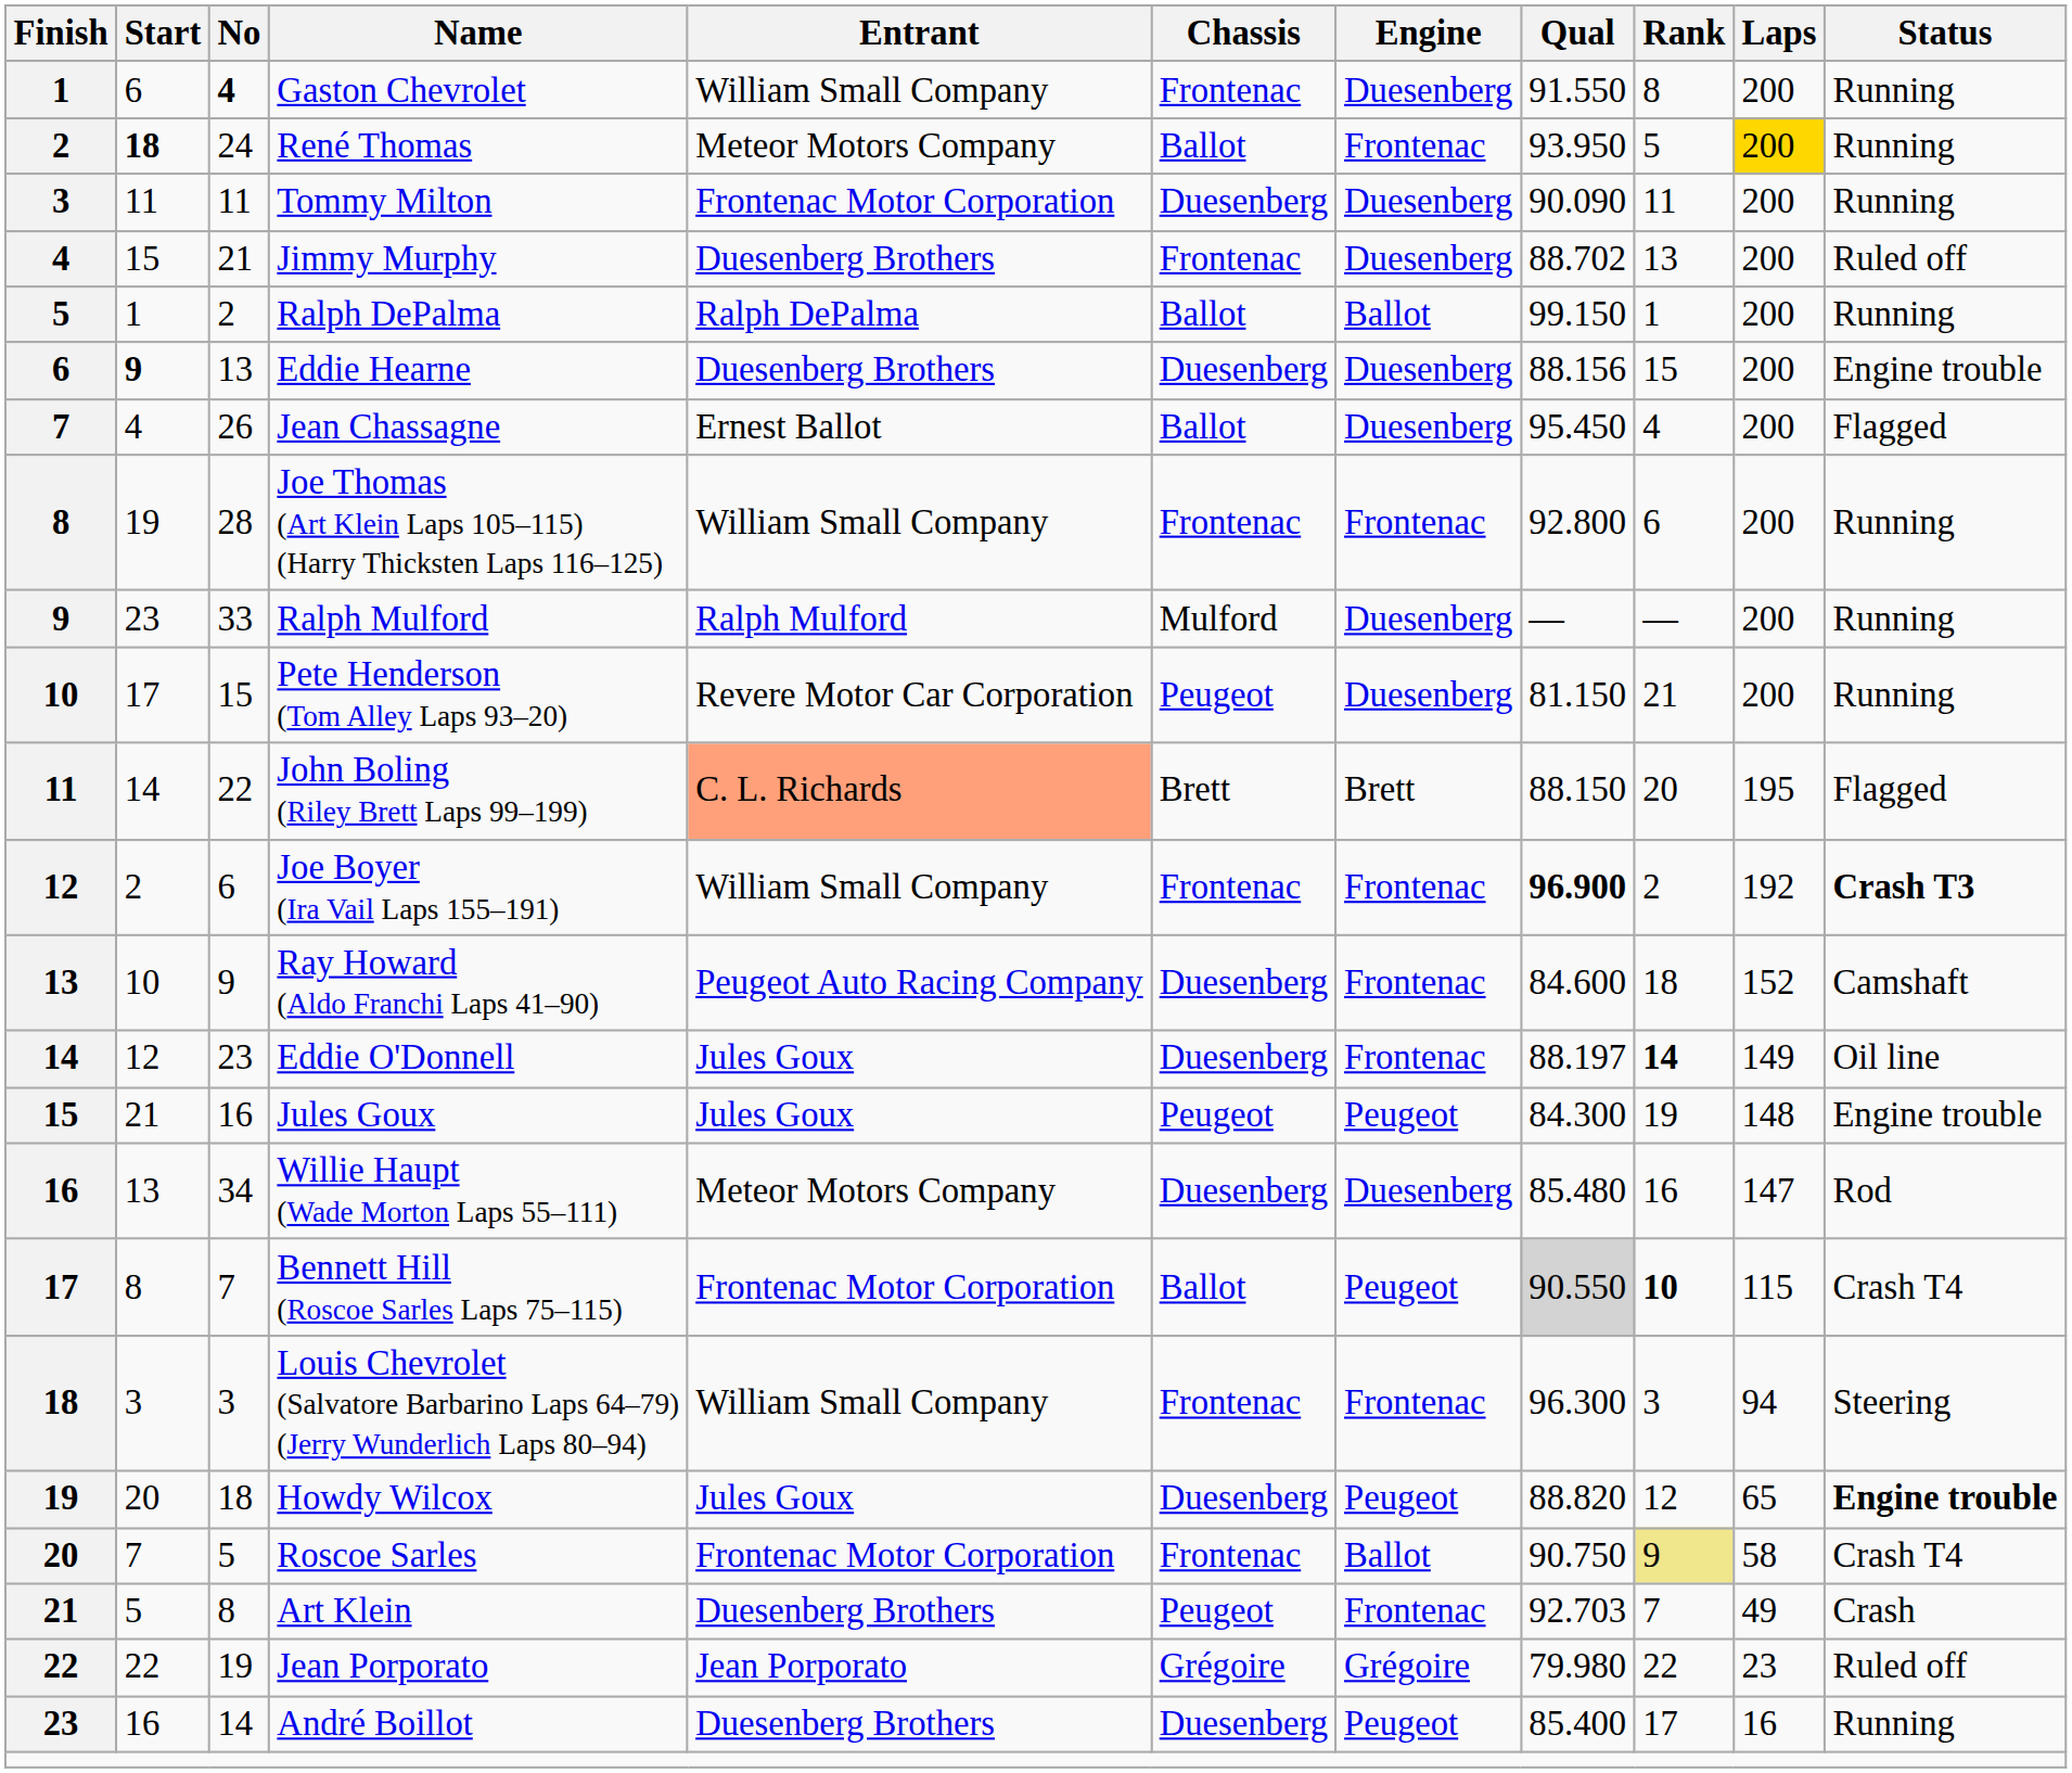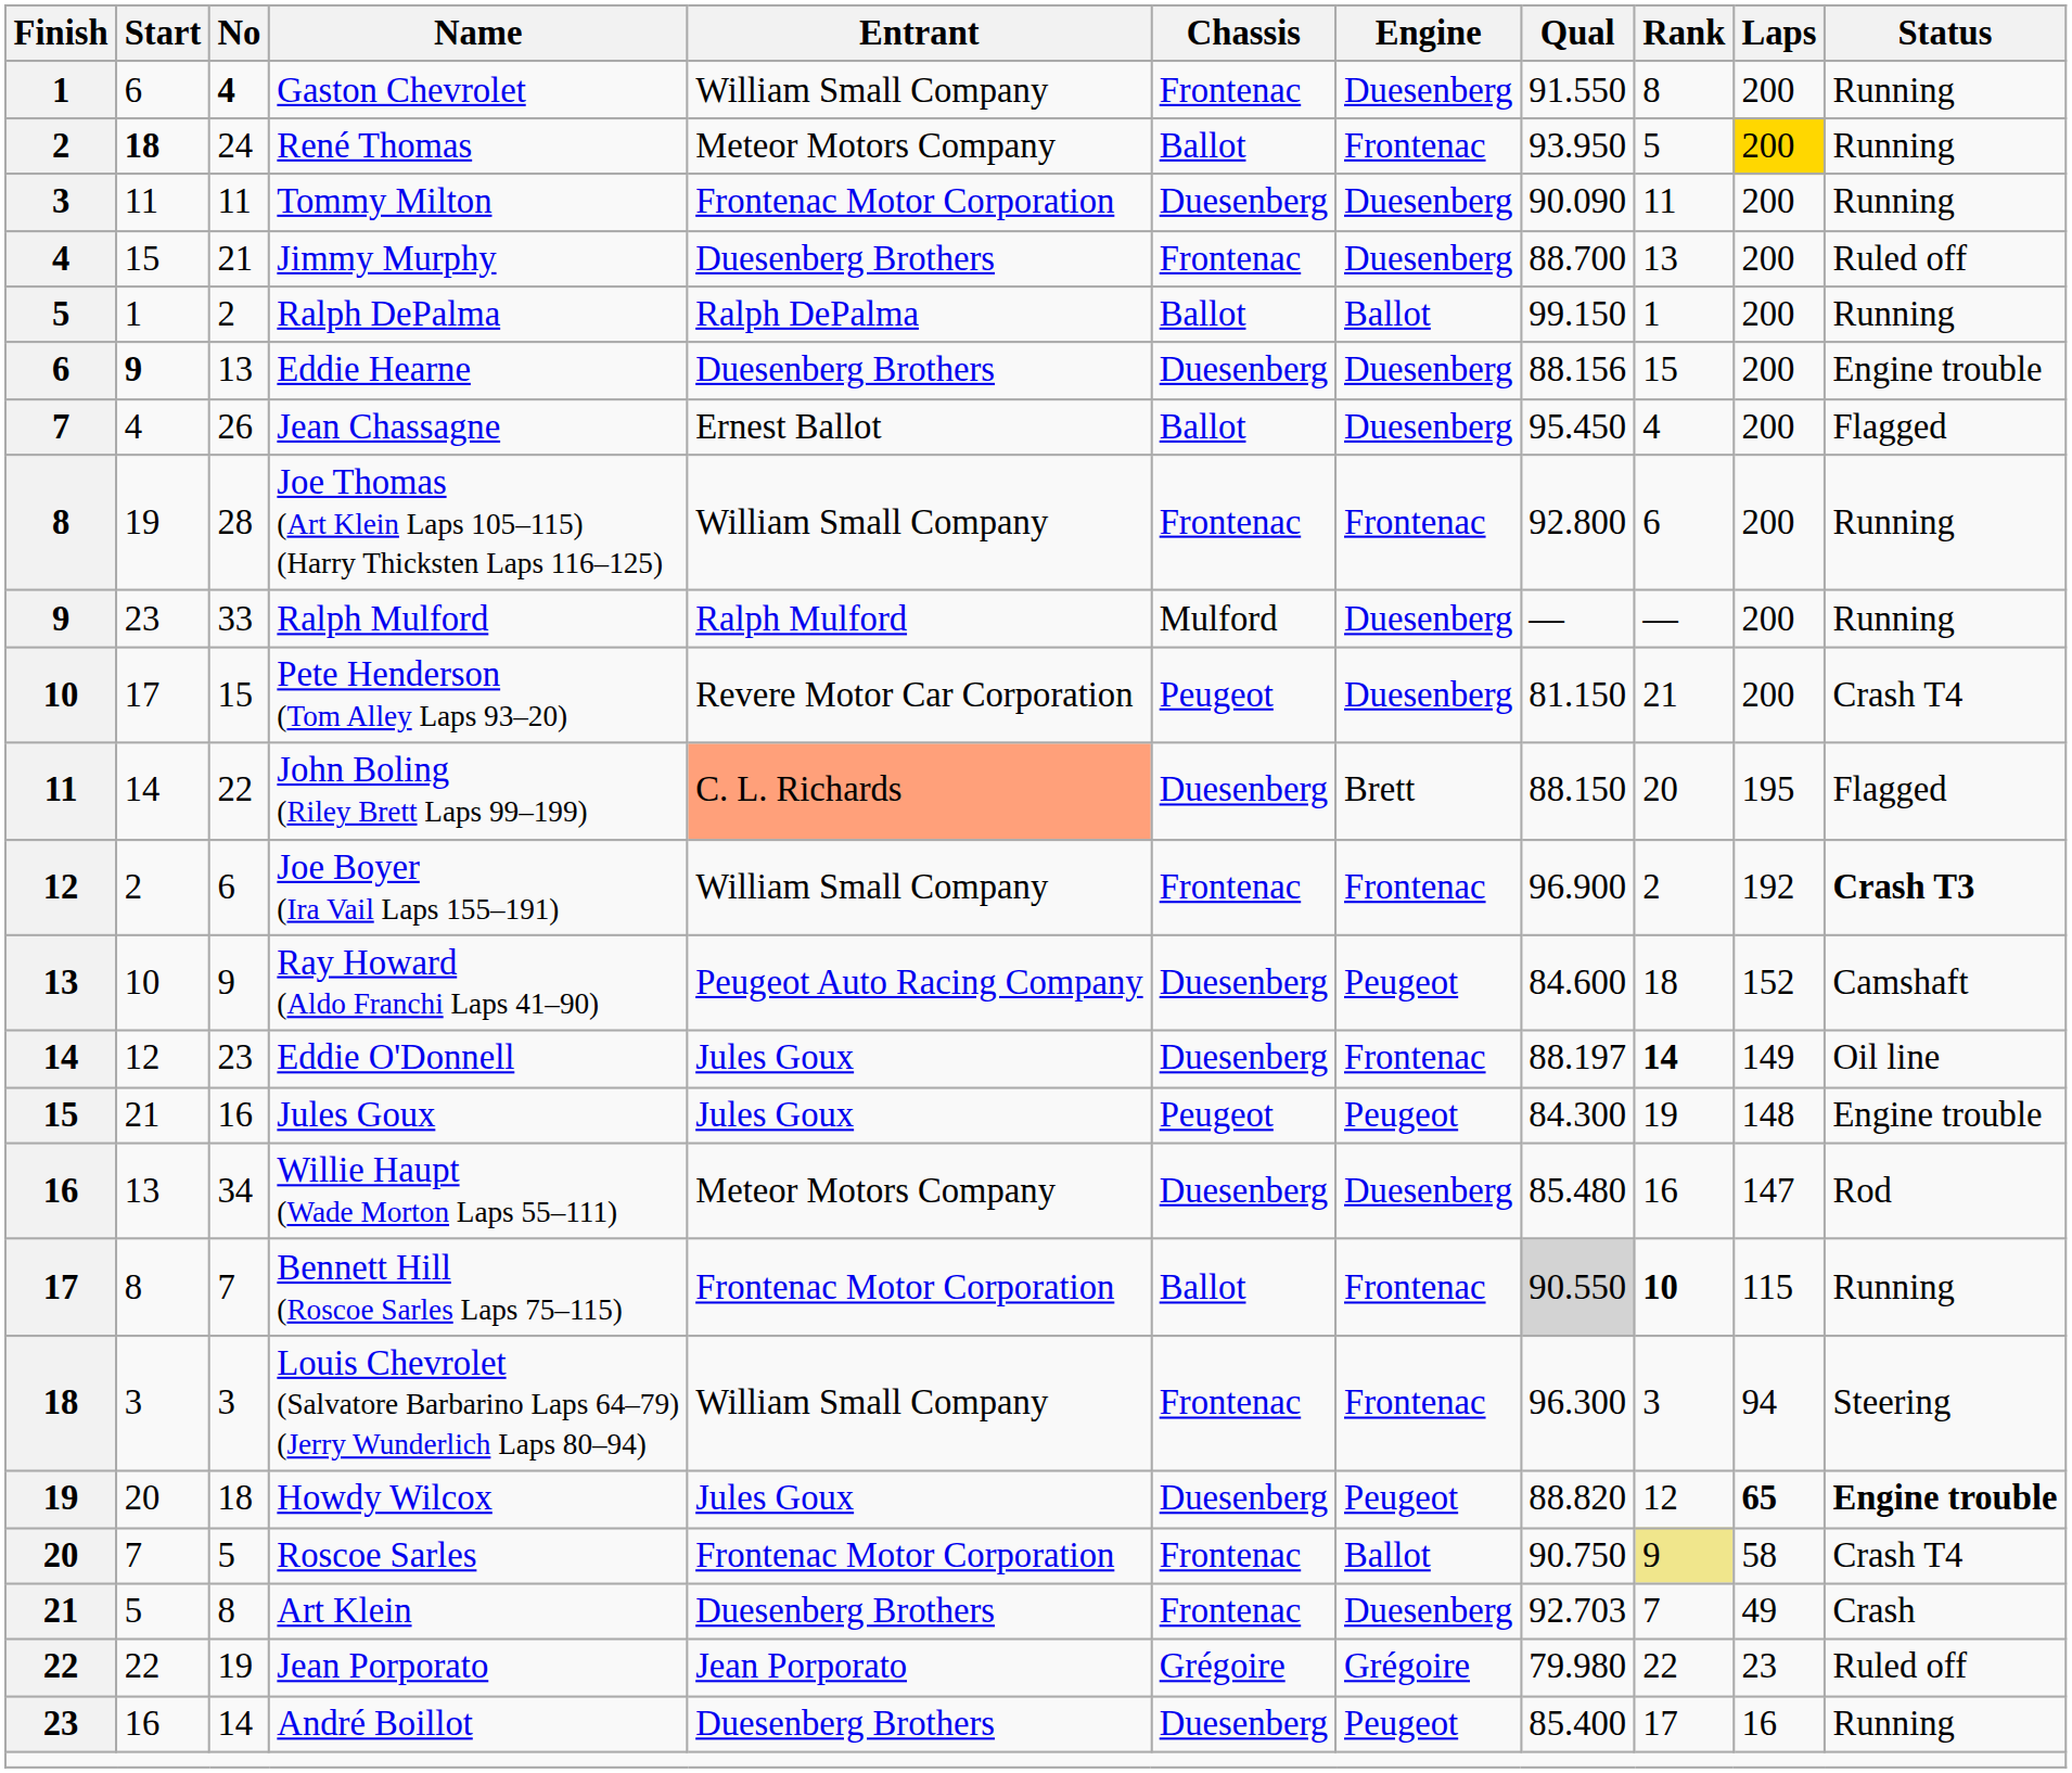 <table class="wikitable">
 <tr>
 <th>Finish</th>
 <th>Start</th>
 <th>No</th>
 <th>Name</th>
 <th>Entrant</th>
 <th>Chassis</th>
 <th>Engine</th>
 <th>Qual</th>
 <th>Rank</th>
 <th>Laps</th>
 <th>Status</th>
 </tr>
 <tr>
 <th>1</th>
 <td>6</td>
 <td><strong>4</strong></td>
 <td> <a href='#'>Gaston Chevrolet</a></td>
 <td>William Small Company</td>
 <td><a href='#'>Frontenac</a></td>
 <td><a href='#'>Duesenberg</a></td>
 <td>91.550</td>
 <td>8</td>
 <td>200</td>
 <td>Running</td>
 </tr>
 <tr>
 <th>2</th>
 <td><strong>18</strong></td>
 <td>24</td>
 <td> <a href='#'>René Thomas</a> <strong></strong></td>
 <td>Meteor Motors Company</td>
 <td><a href='#'>Ballot</a></td>
 <td><a href='#'>Frontenac</a></td>
 <td>93.950</td>
 <td>5</td>
 <td style="background: gold;">200</td>
 <td>Running</td>
 </tr>
 <tr>
 <th>3</th>
 <td>11</td>
 <td>11</td>
 <td> <a href='#'>Tommy Milton</a></td>
 <td><a href='#'>Frontenac Motor Corporation</a></td>
 <td><a href='#'>Duesenberg</a></td>
 <td><a href='#'>Duesenberg</a></td>
 <td>90.090</td>
 <td>11</td>
 <td>200</td>
 <td>Running</td>
 </tr>
 <tr>
 <th>4</th>
 <td>15</td>
 <td>21</td>
 <td> <a href='#'>Jimmy Murphy</a> <strong></strong></td>
 <td><a href='#'>Duesenberg Brothers</a></td>
 <td><a href='#'>Frontenac</a></td>
 <td><a href='#'>Duesenberg</a></td>
-<td>88.702</td>
+<td>88.700</td>
 <td>13</td>
 <td>200</td>
 <td>Ruled off</td>
 </tr>
 <tr>
 <th>5</th>
 <td>1</td>
 <td>2</td>
 <td> <a href='#'>Ralph DePalma</a> <strong></strong></td>
 <td><a href='#'>Ralph DePalma</a></td>
 <td><a href='#'>Ballot</a></td>
 <td><a href='#'>Ballot</a></td>
 <td>99.150</td>
 <td>1</td>
 <td>200</td>
 <td>Running</td>
 </tr>
 <tr>
 <th>6</th>
 <td><strong>9</strong></td>
 <td>13</td>
 <td> <a href='#'>Eddie Hearne</a></td>
 <td><a href='#'>Duesenberg Brothers</a></td>
 <td><a href='#'>Duesenberg</a></td>
 <td><a href='#'>Duesenberg</a></td>
 <td>88.156</td>
 <td>15</td>
 <td>200</td>
 <td>Engine trouble</td>
 </tr>
 <tr>
 <th>7</th>
 <td>4</td>
 <td>26</td>
 <td> <a href='#'>Jean Chassagne</a></td>
 <td>Ernest Ballot</td>
 <td><a href='#'>Ballot</a></td>
 <td><a href='#'>Duesenberg</a></td>
 <td>95.450</td>
 <td>4</td>
 <td>200</td>
 <td>Flagged</td>
 </tr>
 <tr>
 <th>8</th>
 <td>19</td>
 <td>28</td>
 <td> <a href='#'>Joe Thomas</a> <strong></strong><br><small>(<a href='#'>Art Klein</a> Laps 105–115)</small><br><small>(Harry Thicksten Laps 116–125)</small></td>
 <td>William Small Company</td>
 <td><a href='#'>Frontenac</a></td>
 <td><a href='#'>Frontenac</a></td>
 <td>92.800</td>
 <td>6</td>
 <td>200</td>
 <td>Running</td>
 </tr>
 <tr>
 <th>9</th>
 <td>23</td>
 <td>33</td>
 <td> <a href='#'>Ralph Mulford</a></td>
 <td><a href='#'>Ralph Mulford</a></td>
 <td>Mulford</td>
 <td><a href='#'>Duesenberg</a></td>
 <td>—</td>
 <td>—</td>
 <td>200</td>
 <td>Running</td>
 </tr>
 <tr>
 <th>10</th>
 <td>17</td>
 <td>15</td>
 <td> <a href='#'>Pete Henderson</a><br><small>(<a href='#'>Tom Alley</a> Laps 93–20)</small></td>
 <td>Revere Motor Car Corporation</td>
 <td><a href='#'>Peugeot</a></td>
 <td><a href='#'>Duesenberg</a></td>
 <td>81.150</td>
 <td>21</td>
 <td>200</td>
-<td>Running</td>
+<td>Crash T4</td>
 </tr>
 <tr>
 <th>11</th>
 <td>14</td>
 <td>22</td>
 <td> <a href='#'>John Boling</a> <strong></strong><br><small>(<a href='#'>Riley Brett</a> Laps 99–199)</small></td>
 <td style="background: lightsalmon;">C. L. Richards</td>
-<td>Brett</td>
+<td><a href='#'>Duesenberg</a></td>
 <td>Brett</td>
 <td>88.150</td>
 <td>20</td>
 <td>195</td>
 <td>Flagged</td>
 </tr>
 <tr>
 <th>12</th>
 <td>2</td>
 <td>6</td>
 <td> <a href='#'>Joe Boyer</a><br><small>(<a href='#'>Ira Vail</a> Laps 155–191)</small></td>
 <td>William Small Company</td>
 <td><a href='#'>Frontenac</a></td>
 <td><a href='#'>Frontenac</a></td>
-<td><strong>96.900</strong></td>
+<td>96.900</td>
 <td>2</td>
 <td>192</td>
 <td><strong>Crash T3</strong></td>
 </tr>
 <tr>
 <th>13</th>
 <td>10</td>
 <td>9</td>
 <td> <a href='#'>Ray Howard</a><br><small>(<a href='#'>Aldo Franchi</a> Laps 41–90)</small></td>
 <td><a href='#'>Peugeot Auto Racing Company</a></td>
 <td><a href='#'>Duesenberg</a></td>
-<td><a href='#'>Frontenac</a></td>
+<td><a href='#'>Peugeot</a></td>
 <td>84.600</td>
 <td>18</td>
 <td>152</td>
 <td>Camshaft</td>
 </tr>
 <tr>
 <th>14</th>
 <td>12</td>
 <td>23</td>
 <td> <a href='#'>Eddie O'Donnell</a></td>
 <td><a href='#'>Jules Goux</a></td>
 <td><a href='#'>Duesenberg</a></td>
 <td><a href='#'>Frontenac</a></td>
 <td>88.197</td>
 <td><strong>14</strong></td>
 <td>149</td>
 <td>Oil line</td>
 </tr>
 <tr>
 <th>15</th>
 <td>21</td>
 <td>16</td>
 <td> <a href='#'>Jules Goux</a> <strong></strong></td>
 <td><a href='#'>Jules Goux</a></td>
 <td><a href='#'>Peugeot</a></td>
 <td><a href='#'>Peugeot</a></td>
 <td>84.300</td>
 <td>19</td>
 <td>148</td>
 <td>Engine trouble</td>
 </tr>
 <tr>
 <th>16</th>
 <td>13</td>
 <td>34</td>
 <td> <a href='#'>Willie Haupt</a><br><small>(<a href='#'>Wade Morton</a> Laps 55–111)</small></td>
 <td>Meteor Motors Company</td>
 <td><a href='#'>Duesenberg</a></td>
 <td><a href='#'>Duesenberg</a></td>
 <td>85.480</td>
 <td>16</td>
 <td>147</td>
 <td>Rod</td>
 </tr>
 <tr>
 <th>17</th>
 <td>8</td>
 <td>7</td>
 <td> <a href='#'>Bennett Hill</a> <strong></strong><br><small>(<a href='#'>Roscoe Sarles</a> Laps 75–115)</small></td>
 <td><a href='#'>Frontenac Motor Corporation</a></td>
 <td><a href='#'>Ballot</a></td>
-<td><a href='#'>Peugeot</a></td>
+<td><a href='#'>Frontenac</a></td>
 <td style="background: lightgrey;">90.550</td>
 <td><strong>10</strong></td>
 <td>115</td>
-<td>Crash T4</td>
+<td>Running</td>
 </tr>
 <tr>
 <th>18</th>
 <td>3</td>
 <td>3</td>
 <td> <a href='#'>Louis Chevrolet</a><br><small>(Salvatore Barbarino Laps 64–79)</small><br><small>(<a href='#'>Jerry Wunderlich</a> Laps 80–94)</small></td>
 <td>William Small Company</td>
 <td><a href='#'>Frontenac</a></td>
 <td><a href='#'>Frontenac</a></td>
 <td>96.300</td>
 <td>3</td>
 <td>94</td>
 <td>Steering</td>
 </tr>
 <tr>
 <th>19</th>
 <td>20</td>
 <td>18</td>
 <td> <a href='#'>Howdy Wilcox</a> <strong></strong></td>
 <td><a href='#'>Jules Goux</a></td>
 <td><a href='#'>Duesenberg</a></td>
 <td><a href='#'>Peugeot</a></td>
 <td>88.820</td>
 <td>12</td>
-<td>65</td>
+<td><strong>65</strong></td>
 <td><strong>Engine trouble</strong></td>
 </tr>
 <tr>
 <th>20</th>
 <td>7</td>
 <td>5</td>
 <td> <a href='#'>Roscoe Sarles</a></td>
 <td><a href='#'>Frontenac Motor Corporation</a></td>
 <td><a href='#'>Frontenac</a></td>
 <td><a href='#'>Ballot</a></td>
 <td>90.750</td>
 <td style="background: khaki;">9</td>
 <td>58</td>
 <td>Crash T4</td>
 </tr>
 <tr>
 <th>21</th>
 <td>5</td>
 <td>8</td>
 <td> <a href='#'>Art Klein</a></td>
 <td><a href='#'>Duesenberg Brothers</a></td>
-<td><a href='#'>Peugeot</a></td>
 <td><a href='#'>Frontenac</a></td>
+<td><a href='#'>Duesenberg</a></td>
 <td>92.703</td>
 <td>7</td>
 <td>49</td>
 <td>Crash</td>
 </tr>
 <tr>
 <th>22</th>
 <td>22</td>
 <td>19</td>
 <td> <a href='#'>Jean Porporato</a></td>
 <td><a href='#'>Jean Porporato</a></td>
 <td><a href='#'>Grégoire</a></td>
 <td><a href='#'>Grégoire</a></td>
 <td>79.980</td>
 <td>22</td>
 <td>23</td>
 <td>Ruled off</td>
 </tr>
 <tr>
 <th>23</th>
 <td>16</td>
 <td>14</td>
 <td> <a href='#'>André Boillot</a></td>
 <td><a href='#'>Duesenberg Brothers</a></td>
 <td><a href='#'>Duesenberg</a></td>
 <td><a href='#'>Peugeot</a></td>
 <td>85.400</td>
 <td>17</td>
 <td>16</td>
 <td>Running</td>
 </tr>
 <tr>
 <td colspan=12 style="text-align:center"></td>
 </tr>
 </table>
